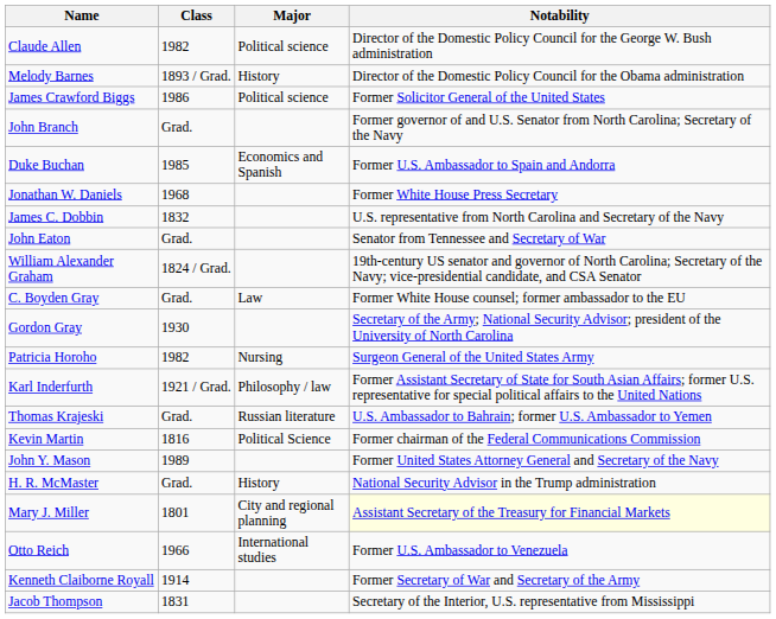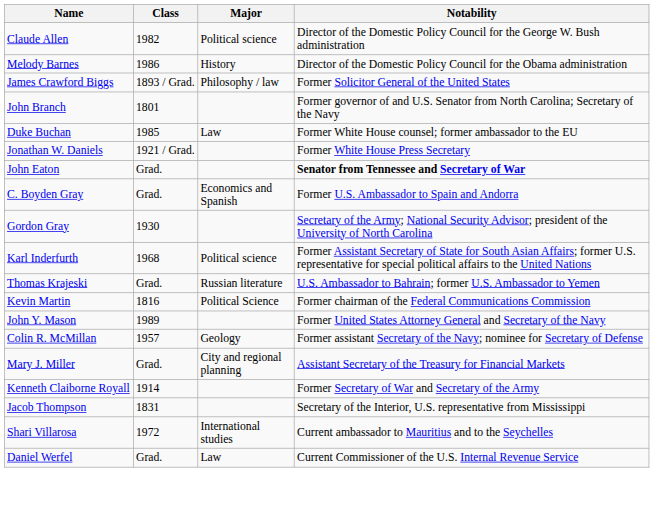 <table class="wikitable" width="100%">
 <tr>
 <th width="20%">Name</th>
 <th width="10%">Class</th>
 <th width="15%">Major</th>
 <th width="55%">Notability</th>
 </tr>
 <tr>
 <td><a href='#'>Claude Allen</a></td>
 <td>1982</td>
 <td>Political science</td>
 <td>Director of the Domestic Policy Council for the George W. Bush administration</td>
 </tr>
 <tr>
 <td><a href='#'>Melody Barnes</a></td>
-<td>1893 / Grad.</td>
+<td>1986</td>
 <td>History</td>
 <td>Director of the Domestic Policy Council for the Obama administration</td>
 </tr>
 <tr>
 <td><a href='#'>James Crawford Biggs</a></td>
-<td>1986</td>
-<td>Political science</td>
+<td>1893 / Grad.</td>
+<td>Philosophy / law</td>
 <td>Former <a href='#'>Solicitor General of the United States</a></td>
 </tr>
 <tr>
 <td><a href='#'>John Branch</a></td>
-<td>Grad.</td>
+<td>1801</td>
 <td></td>
 <td>Former governor of and U.S. Senator from North Carolina; Secretary of the Navy</td>
 </tr>
 <tr>
 <td><a href='#'>Duke Buchan</a></td>
 <td>1985</td>
-<td>Economics and Spanish</td>
-<td>Former <a href='#'>U.S. Ambassador to Spain and Andorra</a></td>
+<td>Law</td>
+<td>Former White House counsel; former ambassador to the EU</td>
 </tr>
 <tr>
 <td><a href='#'>Jonathan W. Daniels</a></td>
-<td>1968</td>
+<td>1921 / Grad.</td>
 <td></td>
 <td>Former <a href='#'>White House Press Secretary</a></td>
-</tr>
-<tr>
-<td><a href='#'>James C. Dobbin</a></td>
-<td>1832</td>
-<td></td>
-<td>U.S. representative from North Carolina and Secretary of the Navy</td>
 </tr>
 <tr>
 <td><a href='#'>John Eaton</a></td>
 <td>Grad.</td>
 <td></td>
-<td>Senator from Tennessee and <a href='#'>Secretary of War</a></td>
-</tr>
-<tr>
-<td><a href='#'>William Alexander Graham</a></td>
-<td>1824 / Grad.</td>
-<td></td>
-<td>19th-century US senator and governor of North Carolina; Secretary of the Navy; vice-presidential candidate, and CSA Senator</td>
+<td><strong>Senator from Tennessee and <a href='#'>Secretary of War</a></strong></td>
 </tr>
 <tr>
 <td><a href='#'>C. Boyden Gray</a></td>
 <td>Grad.</td>
-<td>Law</td>
-<td>Former White House counsel; former ambassador to the EU</td>
+<td>Economics and Spanish</td>
+<td>Former <a href='#'>U.S. Ambassador to Spain and Andorra</a></td>
 </tr>
 <tr>
 <td><a href='#'>Gordon Gray</a></td>
 <td>1930</td>
 <td></td>
 <td><a href='#'>Secretary of the Army</a>; <a href='#'>National Security Advisor</a>; president of the <a href='#'>University of North Carolina</a></td>
 </tr>
 <tr>
-<td><a href='#'>Patricia Horoho</a></td>
-<td>1982</td>
-<td>Nursing</td>
-<td><a href='#'>Surgeon General of the United States Army</a></td>
-</tr>
-<tr>
 <td><a href='#'>Karl Inderfurth</a></td>
-<td>1921 / Grad.</td>
-<td>Philosophy / law</td>
+<td>1968</td>
+<td>Political science</td>
 <td>Former <a href='#'>Assistant Secretary of State for South Asian Affairs</a>; former U.S. representative for special political affairs to the <a href='#'>United Nations</a></td>
 </tr>
 <tr>
 <td><a href='#'>Thomas Krajeski</a></td>
 <td>Grad.</td>
 <td>Russian literature</td>
 <td><a href='#'>U.S. Ambassador to Bahrain</a>; former <a href='#'>U.S. Ambassador to Yemen</a></td>
 </tr>
 <tr>
 <td><a href='#'>Kevin Martin</a></td>
 <td>1816</td>
 <td>Political Science</td>
 <td>Former chairman of the <a href='#'>Federal Communications Commission</a></td>
 </tr>
 <tr>
 <td><a href='#'>John Y. Mason</a></td>
 <td>1989</td>
 <td></td>
 <td>Former <a href='#'>United States Attorney General</a> and <a href='#'>Secretary of the Navy</a></td>
 </tr>
 <tr>
-<td><a href='#'>H. R. McMaster</a></td>
-<td>Grad.</td>
-<td>History</td>
-<td><a href='#'>National Security Advisor</a> in the Trump administration</td>
+<td><a href='#'>Colin R. McMillan</a></td>
+<td>1957</td>
+<td>Geology</td>
+<td>Former assistant <a href='#'>Secretary of the Navy</a>; nominee for <a href='#'>Secretary of Defense</a></td>
 </tr>
 <tr>
 <td><a href='#'>Mary J. Miller</a></td>
-<td>1801</td>
+<td>Grad.</td>
 <td>City and regional planning</td>
-<td style="background: lightyellow;"><a href='#'>Assistant Secretary of the Treasury for Financial Markets</a></td>
-</tr>
-<tr>
-<td><a href='#'>Otto Reich</a></td>
-<td>1966</td>
-<td>International studies</td>
-<td>Former <a href='#'>U.S. Ambassador to Venezuela</a></td>
+<td><a href='#'>Assistant Secretary of the Treasury for Financial Markets</a></td>
 </tr>
 <tr>
 <td><a href='#'>Kenneth Claiborne Royall</a></td>
 <td>1914</td>
 <td></td>
 <td>Former <a href='#'>Secretary of War</a> and <a href='#'>Secretary of the Army</a></td>
 </tr>
 <tr>
 <td><a href='#'>Jacob Thompson</a></td>
 <td>1831</td>
 <td></td>
 <td>Secretary of the Interior, U.S. representative from Mississippi</td>
 </tr>
+<tr>
+<td><a href='#'>Shari Villarosa</a></td>
+<td>1972</td>
+<td>International studies</td>
+<td>Current ambassador to <a href='#'>Mauritius</a> and to the <a href='#'>Seychelles</a></td>
+</tr>
+<tr>
+<td><a href='#'>Daniel Werfel</a></td>
+<td>Grad.</td>
+<td>Law</td>
+<td>Current Commissioner of the U.S. <a href='#'>Internal Revenue Service</a></td>
+</tr>
 </table>
